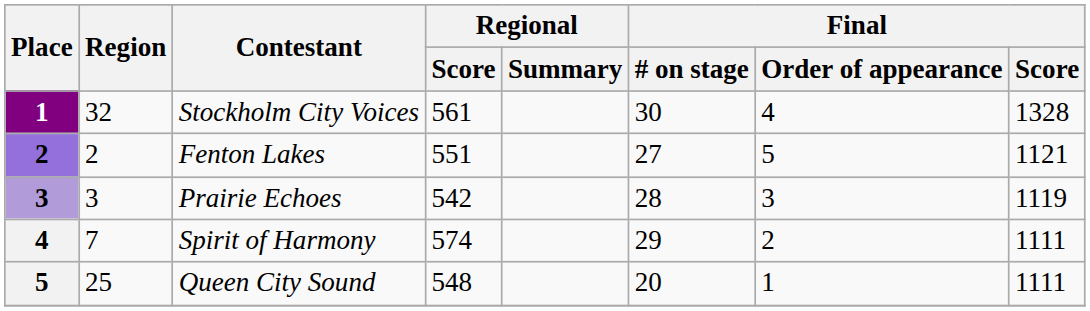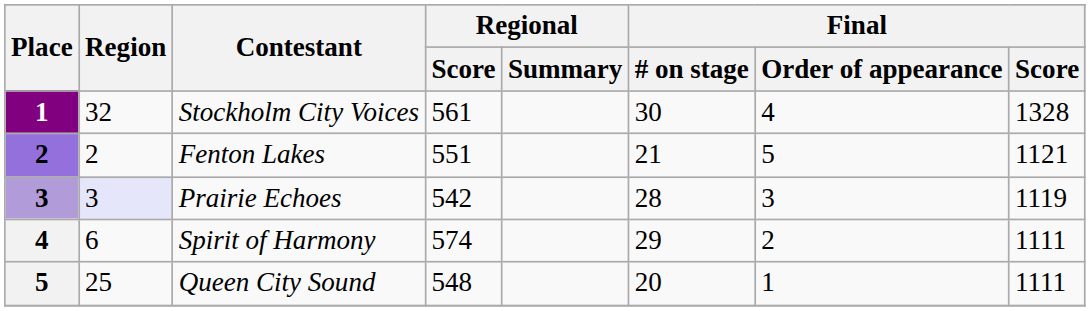 <table class="wikitable sortable">
 <tr>
 <th scope="col" rowspan="2">Place</th>
 <th scope="col" rowspan="2">Region</th>
 <th scope="col" rowspan="2">Contestant</th>
 <th scope="col" colspan="2">Regional</th>
 <th colspan="3">Final</th>
 </tr>
 <tr>
 <th scope="col">Score</th>
 <th scope="col" class="unsortable">Summary</th>
 <th># on stage</th>
 <th scope="col">Order of appearance</th>
 <th scope="col">Score</th>
 </tr>
 <tr>
 <th scope="row" style="background: #800080; color:#fff;">1</th>
 <td>32</td>
 <td><em>Stockholm City Voices</em></td>
 <td>561</td>
 <td></td>
 <td>30</td>
 <td>4</td>
 <td>1328</td>
 </tr>
 <tr>
 <th style="background: #9370DB;">2</th>
 <td>2</td>
 <td><em>Fenton Lakes</em></td>
 <td>551</td>
 <td></td>
-<td>27</td>
+<td>21</td>
 <td>5</td>
 <td>1121</td>
 </tr>
 <tr>
 <th style="background: #B19CD9;">3</th>
-<td>3</td>
+<td style="background: lavender;">3</td>
 <td><em>Prairie Echoes</em></td>
 <td>542</td>
 <td></td>
 <td>28</td>
 <td>3</td>
 <td>1119</td>
 </tr>
 <tr>
 <th>4</th>
-<td>7</td>
+<td>6</td>
 <td><em>Spirit of Harmony</em></td>
 <td>574</td>
 <td></td>
 <td>29</td>
 <td>2</td>
 <td>1111</td>
 </tr>
 <tr>
 <th>5</th>
 <td>25</td>
 <td><em>Queen City Sound</em></td>
 <td>548</td>
 <td></td>
 <td>20</td>
 <td>1</td>
 <td>1111</td>
 </tr>
 <tr>
 </tr>
 </table>
